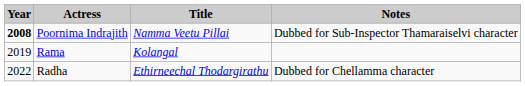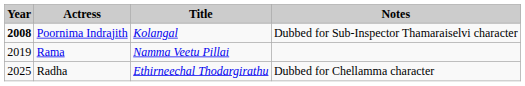 <table class="wikitable">
 <tr>
 <th style="background:#ccc;">Year</th>
 <th style="background:#ccc;">Actress</th>
 <th style="background:#ccc;">Title</th>
 <th style="background:#ccc;">Notes</th>
 </tr>
 <tr>
 <td><strong>2008</strong></td>
 <td><a href='#'>Poornima Indrajith</a></td>
-<td><em><a href='#'>Namma Veetu Pillai</a></em></td>
+<td><em><a href='#'>Kolangal</a></em></td>
 <td>Dubbed for Sub-Inspector Thamaraiselvi character</td>
 </tr>
 <tr>
 <td>2019</td>
 <td><a href='#'>Rama</a></td>
-<td><em><a href='#'>Kolangal</a></em></td>
+<td><em><a href='#'>Namma Veetu Pillai</a></em></td>
 <td></td>
 </tr>
 <tr>
-<td>2022</td>
+<td>2025</td>
 <td>Radha</td>
 <td><em><a href='#'>Ethirneechal Thodargirathu</a></em></td>
 <td>Dubbed for Chellamma character</td>
 </tr>
 </table>
